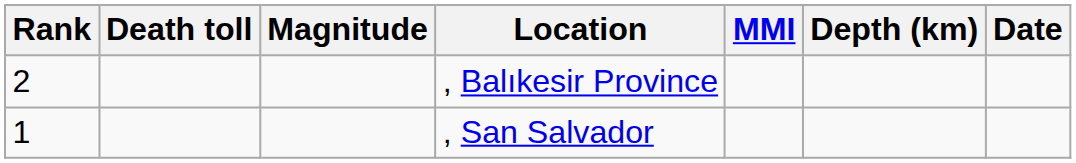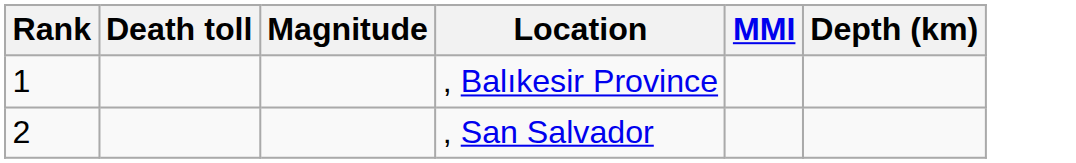 <table class="sortable wikitable" style="font-size:100%;">
 <tr>
 <th>Rank</th>
 <th>Death toll</th>
 <th>Magnitude</th>
 <th>Location</th>
 <th><a href='#'>MMI</a></th>
 <th>Depth (km)</th>
-<th>Date</th>
+</tr>
+<tr>
+<td>1</td>
+<td></td>
+<td></td>
+<td>, <a href='#'>Balıkesir Province</a></td>
+<td></td>
+<td></td>
 </tr>
 <tr>
 <td>2</td>
 <td></td>
 <td></td>
-<td>, <a href='#'>Balıkesir Province</a></td>
-<td></td>
-<td></td>
-<td></td>
-</tr>
-<tr>
-<td>1</td>
-<td></td>
-<td></td>
 <td>, <a href='#'>San Salvador</a></td>
-<td></td>
 <td></td>
 <td></td>
 </tr>
 </table>
